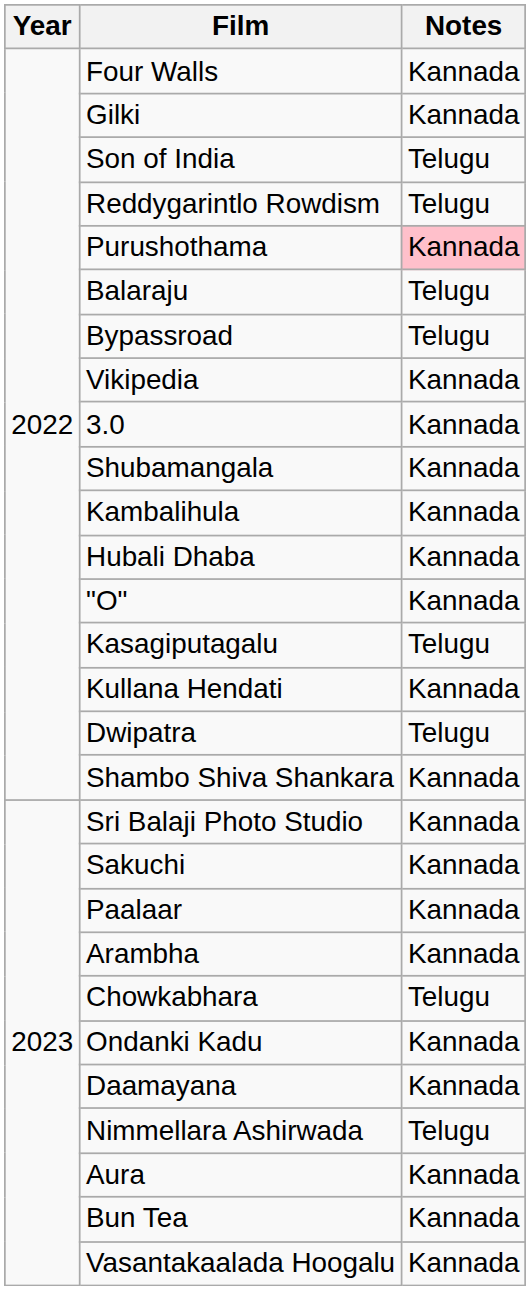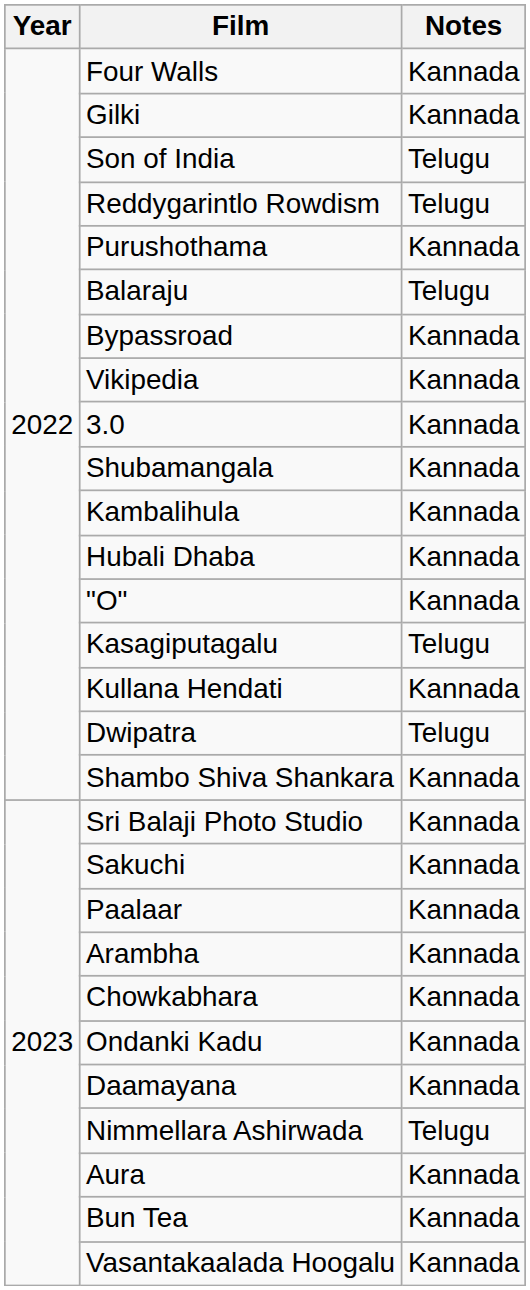 <table class="wikitable">
 <tr>
 <th>Year</th>
 <th>Film</th>
 <th>Notes</th>
 </tr>
 <tr>
 <td rowspan="17">2022</td>
 <td>Four Walls</td>
 <td>Kannada</td>
 </tr>
 <tr>
 <td>Gilki</td>
 <td>Kannada</td>
 </tr>
 <tr>
 <td>Son of India</td>
 <td>Telugu</td>
 </tr>
 <tr>
 <td>Reddygarintlo Rowdism</td>
 <td>Telugu</td>
 </tr>
 <tr>
 <td>Purushothama</td>
-<td style="background: pink;">Kannada</td>
+<td>Kannada</td>
 </tr>
 <tr>
 <td>Balaraju</td>
 <td>Telugu</td>
 </tr>
 <tr>
 <td>Bypassroad</td>
-<td>Telugu</td>
+<td>Kannada</td>
 </tr>
 <tr>
 <td>Vikipedia</td>
 <td>Kannada</td>
 </tr>
 <tr>
 <td>3.0</td>
 <td>Kannada</td>
 </tr>
 <tr>
 <td>Shubamangala</td>
 <td>Kannada</td>
 </tr>
 <tr>
 <td>Kambalihula</td>
 <td>Kannada</td>
 </tr>
 <tr>
 <td>Hubali Dhaba</td>
 <td>Kannada</td>
 </tr>
 <tr>
 <td>"O"</td>
 <td>Kannada</td>
 </tr>
 <tr>
 <td>Kasagiputagalu</td>
 <td>Telugu</td>
 </tr>
 <tr>
 <td>Kullana Hendati</td>
 <td>Kannada</td>
 </tr>
 <tr>
 <td>Dwipatra</td>
 <td>Telugu</td>
 </tr>
 <tr>
 <td>Shambo Shiva Shankara</td>
 <td>Kannada</td>
 </tr>
 <tr>
 <td rowspan="21">2023</td>
 <td>Sri Balaji Photo Studio</td>
 <td>Kannada</td>
 </tr>
 <tr>
 <td>Sakuchi</td>
 <td>Kannada</td>
 </tr>
 <tr>
 <td>Paalaar</td>
 <td>Kannada</td>
 </tr>
 <tr>
 <td>Arambha</td>
 <td>Kannada</td>
 </tr>
 <tr>
 <td>Chowkabhara</td>
-<td>Telugu</td>
+<td>Kannada</td>
 </tr>
 <tr>
 <td>Ondanki Kadu</td>
 <td>Kannada</td>
 </tr>
 <tr>
 <td>Daamayana</td>
 <td>Kannada</td>
 </tr>
 <tr>
 <td>Nimmellara Ashirwada</td>
 <td>Telugu</td>
 </tr>
 <tr>
 <td>Aura</td>
 <td>Kannada</td>
 </tr>
 <tr>
 <td>Bun Tea</td>
 <td>Kannada</td>
 </tr>
 <tr>
 <td>Vasantakaalada Hoogalu</td>
 <td>Kannada</td>
 </tr>
 </table>
